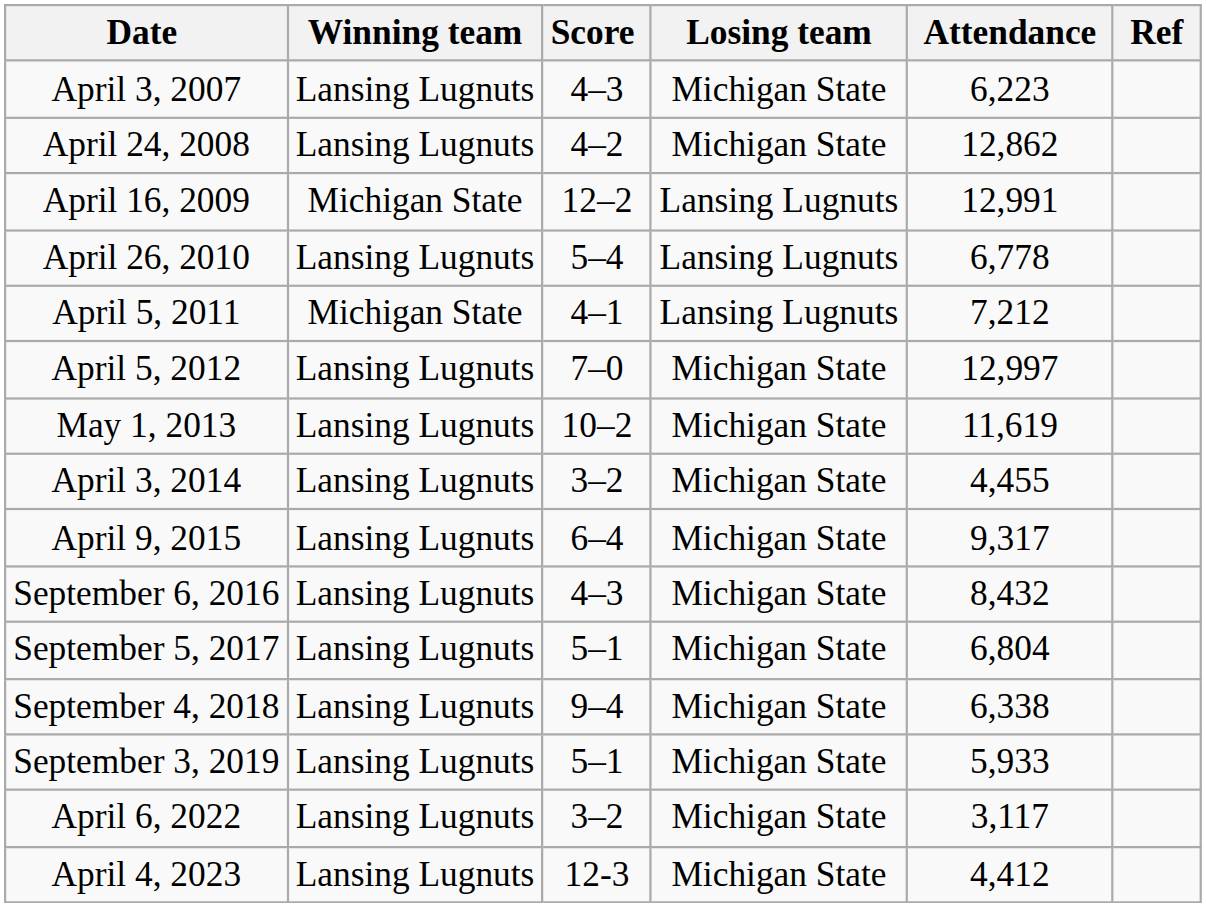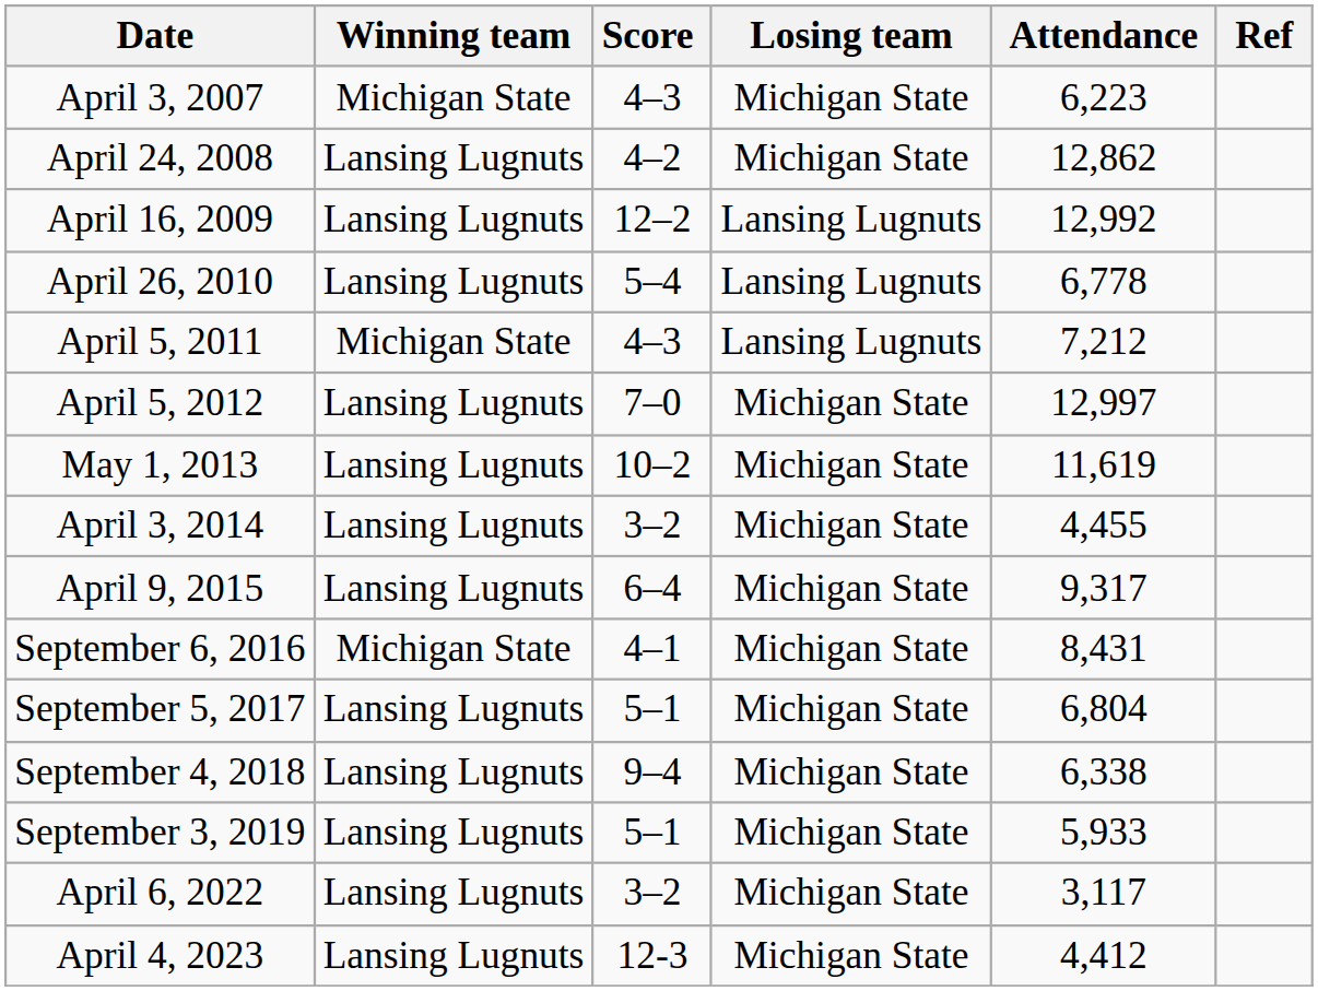 <table class="wikitable" style="text-align:center; ">
 <tr>
 <th>Date </th>
 <th> Winning team </th>
 <th>Score </th>
 <th> Losing team </th>
 <th> Attendance </th>
 <th> Ref </th>
 </tr>
 <tr align=center>
 <td>April 3, 2007</td>
-<td>Lansing Lugnuts</td>
+<td>Michigan State</td>
 <td>4–3</td>
 <td>Michigan State</td>
 <td>6,223</td>
 <td></td>
 </tr>
 <tr>
 <td>April 24, 2008</td>
 <td>Lansing Lugnuts</td>
 <td>4–2</td>
 <td>Michigan State</td>
 <td>12,862</td>
 <td></td>
 </tr>
 <tr>
 <td>April 16, 2009</td>
-<td>Michigan State</td>
+<td>Lansing Lugnuts</td>
 <td>12–2</td>
 <td>Lansing Lugnuts</td>
-<td>12,991</td>
+<td>12,992</td>
 <td></td>
 </tr>
 <tr>
 <td>April 26, 2010</td>
 <td>Lansing Lugnuts</td>
 <td>5–4</td>
 <td>Lansing Lugnuts</td>
 <td>6,778</td>
 <td></td>
 </tr>
 <tr>
 <td>April 5, 2011</td>
 <td>Michigan State</td>
-<td>4–1</td>
+<td>4–3</td>
 <td>Lansing Lugnuts</td>
 <td>7,212</td>
 <td></td>
 </tr>
 <tr>
 <td>April 5, 2012</td>
 <td>Lansing Lugnuts</td>
 <td>7–0</td>
 <td>Michigan State</td>
 <td>12,997</td>
 <td></td>
 </tr>
 <tr>
 <td>May 1, 2013</td>
 <td>Lansing Lugnuts</td>
 <td>10–2</td>
 <td>Michigan State</td>
 <td>11,619</td>
 <td></td>
 </tr>
 <tr>
 <td>April 3, 2014</td>
 <td>Lansing Lugnuts</td>
 <td>3–2</td>
 <td>Michigan State</td>
 <td>4,455</td>
 <td></td>
 </tr>
 <tr>
 <td>April 9, 2015</td>
 <td>Lansing Lugnuts</td>
 <td>6–4</td>
 <td>Michigan State</td>
 <td>9,317</td>
 <td></td>
 </tr>
 <tr>
 <td>September 6, 2016</td>
-<td>Lansing Lugnuts</td>
-<td>4–3</td>
 <td>Michigan State</td>
-<td>8,432</td>
+<td>4–1</td>
+<td>Michigan State</td>
+<td>8,431</td>
 <td></td>
 </tr>
 <tr>
 <td>September 5, 2017</td>
 <td>Lansing Lugnuts</td>
 <td>5–1</td>
 <td>Michigan State</td>
 <td>6,804</td>
 <td></td>
 </tr>
 <tr>
 <td>September 4, 2018</td>
 <td>Lansing Lugnuts</td>
 <td>9–4</td>
 <td>Michigan State</td>
 <td>6,338</td>
 <td></td>
 </tr>
 <tr>
 <td>September 3, 2019</td>
 <td>Lansing Lugnuts</td>
 <td>5–1</td>
 <td>Michigan State</td>
 <td>5,933</td>
 <td></td>
 </tr>
 <tr>
 <td>April 6, 2022</td>
 <td>Lansing Lugnuts</td>
 <td>3–2</td>
 <td>Michigan State</td>
 <td>3,117</td>
 <td></td>
 </tr>
 <tr>
 <td>April 4, 2023</td>
 <td>Lansing Lugnuts</td>
 <td>12-3</td>
 <td>Michigan State</td>
 <td>4,412</td>
 <td></td>
 </tr>
 </table>
